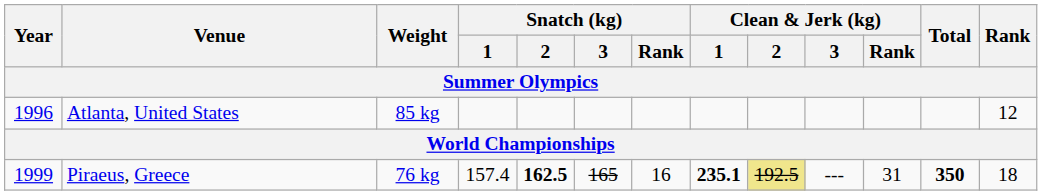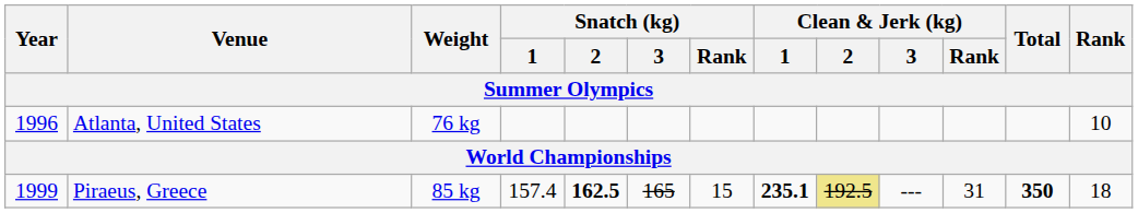 <table class = "wikitable" style="text-align:center;">
 <tr>
 <th rowspan=2 width=40>Year</th>
 <th rowspan=2 width=250>Venue</th>
 <th rowspan=2 width=60>Weight</th>
 <th colspan=4>Snatch (kg)</th>
 <th colspan=4>Clean & Jerk (kg)</th>
 <th rowspan=2 width=40>Total</th>
 <th rowspan=2 width=40>Rank</th>
 </tr>
 <tr>
 <th width=40>1</th>
 <th width=40>2</th>
 <th width=40>3</th>
 <th width=40>Rank</th>
 <th width=40>1</th>
 <th width=40>2</th>
 <th width=40>3</th>
 <th width=40>Rank</th>
 </tr>
 <tr>
 <th colspan=13><a href='#'>Summer Olympics</a></th>
 </tr>
 <tr>
 <td><a href='#'>1996</a></td>
 <td align=left> <a href='#'>Atlanta</a>, <a href='#'>United States</a></td>
-<td><a href='#'>85 kg</a></td>
+<td><a href='#'>76 kg</a></td>
 <td></td>
 <td></td>
 <td></td>
 <td></td>
 <td></td>
 <td></td>
 <td></td>
 <td></td>
 <td></td>
-<td>12</td>
+<td>10</td>
 </tr>
 <tr>
 <th colspan=13><a href='#'>World Championships</a></th>
 </tr>
 <tr>
 <td><a href='#'>1999</a></td>
 <td align=left> <a href='#'>Piraeus</a>, <a href='#'>Greece</a></td>
-<td><a href='#'>76 kg</a></td>
+<td><a href='#'>85 kg</a></td>
 <td>157.4</td>
 <td><strong>162.5</strong></td>
 <td><s>165</s></td>
-<td>16</td>
+<td>15</td>
 <td><strong>235.1</strong></td>
 <td style="background: khaki;"><s>192.5</s></td>
 <td>---</td>
 <td>31</td>
 <td><strong>350</strong></td>
 <td>18</td>
 </tr>
 </table>
